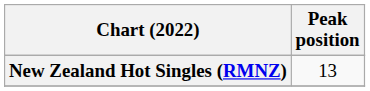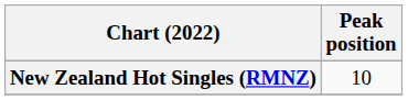 <table class="wikitable sortable plainrowheaders" style="text-align:center">
 <tr>
 <th scope="col">Chart (2022)</th>
 <th scope="col">Peak<br>position</th>
 </tr>
 <tr>
 </tr>
 <tr>
 </tr>
 <tr>
 <th scope="row">New Zealand Hot Singles (<a href='#'>RMNZ</a>)</th>
-<td>13</td>
+<td>10</td>
 </tr>
 <tr>
 </tr>
 <tr>
 </tr>
 <tr>
 </tr>
 <tr>
 </tr>
 <tr>
 </tr>
 <tr>
 </tr>
 </table>
